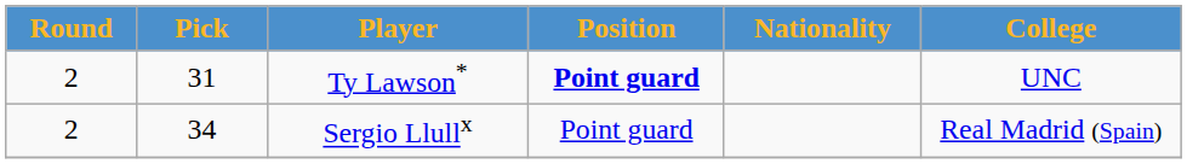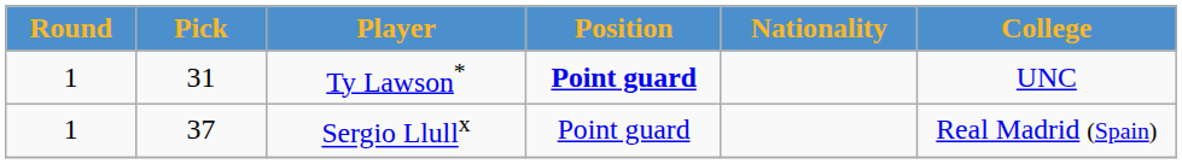 <table class="wikitable sortable sortable">
 <tr>
 <th style="background:#4b90cc; color:#Fbb726" width="10%">Round</th>
 <th style="background:#4b90cc; color:#Fbb726" width="10%">Pick</th>
 <th style="background:#4b90cc; color:#Fbb726" width="20%">Player</th>
 <th style="background:#4b90cc; color:#Fbb726" width="15%">Position</th>
 <th style="background:#4b90cc; color:#Fbb726" width="15%">Nationality</th>
 <th style="background:#4b90cc; color:#Fbb726" width="20%">College</th>
 </tr>
 <tr style="text-align: center">
-<td>2</td>
+<td>1</td>
 <td>31</td>
 <td><a href='#'>Ty Lawson</a><sup>*</sup></td>
 <td><strong><a href='#'>Point guard</a></strong></td>
 <td></td>
 <td><a href='#'>UNC</a></td>
 </tr>
 <tr style="text-align: center">
-<td>2</td>
-<td>34</td>
+<td>1</td>
+<td>37</td>
 <td><a href='#'>Sergio Llull</a><sup>x</sup></td>
 <td><a href='#'>Point guard</a></td>
 <td></td>
 <td><a href='#'>Real Madrid</a> <small>(<a href='#'>Spain</a>)</small></td>
 </tr>
 <tr style="text-align: center">
 </tr>
 </table>
